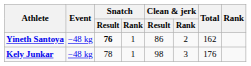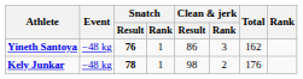 <table class="wikitable" style="font-size:90%">
 <tr>
 <th rowspan="2">Athlete</th>
 <th rowspan="2">Event</th>
 <th colspan="2">Snatch</th>
 <th colspan="2">Clean & jerk</th>
 <th rowspan="2">Total</th>
 <th rowspan="2">Rank</th>
 </tr>
 <tr style="font-size:95%">
 <th>Result</th>
 <th>Rank</th>
 <th>Result</th>
 <th>Rank</th>
 </tr>
 <tr align=center>
 <td align=left><strong><a href='#'>Yineth Santoya</a></strong></td>
 <td align=left><a href='#'>−48 kg</a></td>
 <td><strong>76</strong></td>
 <td>1</td>
 <td>86</td>
-<td>2</td>
+<td>3</td>
 <td>162</td>
 <td></td>
 </tr>
 <tr align=center>
 <td align=left><strong><a href='#'>Kely Junkar</a></strong></td>
 <td align=left><a href='#'>−48 kg</a></td>
-<td>78</td>
+<td><strong>78</strong></td>
 <td>1</td>
 <td>98</td>
-<td>3</td>
+<td>2</td>
 <td>176</td>
 <td></td>
 </tr>
 </table>
